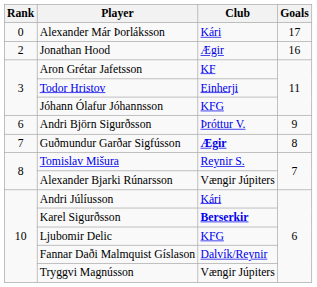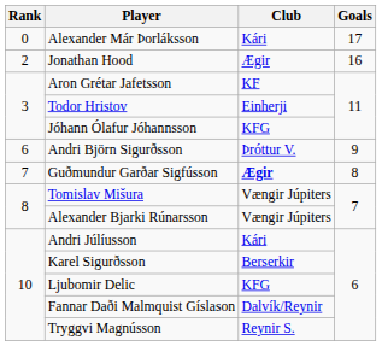 <table class="wikitable sortable" style="text-align:center">
 <tr>
 <th>Rank</th>
 <th>Player</th>
 <th>Club</th>
 <th>Goals</th>
 </tr>
 <tr>
 <td>0</td>
 <td align="left"> Alexander Már Þorláksson</td>
 <td align="left"><a href='#'>Kári</a></td>
 <td>17</td>
 </tr>
 <tr>
 <td>2</td>
 <td align="left"> Jonathan Hood</td>
 <td align="left"><a href='#'>Ægir</a></td>
 <td>16</td>
 </tr>
 <tr>
 <td rowspan="3">3</td>
 <td align="left"> Aron Grétar Jafetsson</td>
 <td align="left"><a href='#'>KF</a></td>
 <td rowspan="3">11</td>
 </tr>
 <tr>
 <td align="left"> <a href='#'>Todor Hristov</a></td>
 <td align="left"><a href='#'>Einherji</a></td>
 </tr>
 <tr>
 <td align="left"> Jóhann Ólafur Jóhannsson</td>
 <td align="left"><a href='#'>KFG</a></td>
 </tr>
 <tr>
 <td>6</td>
 <td align="left"> Andri Björn Sigurðsson</td>
 <td align="left"><a href='#'>Þróttur V.</a></td>
 <td>9</td>
 </tr>
 <tr>
 <td>7</td>
 <td align="left"> Guðmundur Garðar Sigfússon</td>
 <td align="left"><strong><a href='#'>Ægir</a></strong></td>
 <td>8</td>
 </tr>
 <tr>
 <td rowspan="2">8</td>
 <td align="left"> <a href='#'>Tomislav Mišura</a></td>
-<td align="left"><a href='#'>Reynir S.</a></td>
+<td align="left">Vængir Júpiters</td>
 <td rowspan="2">7</td>
 </tr>
 <tr>
 <td align="left"> Alexander Bjarki Rúnarsson</td>
 <td align="left">Vængir Júpiters</td>
 </tr>
 <tr>
 <td rowspan="5">10</td>
 <td align="left"> Andri Júlíusson</td>
 <td align="left"><a href='#'>Kári</a></td>
 <td rowspan="5">6</td>
 </tr>
 <tr>
 <td align="left"> Karel Sigurðsson</td>
-<td align="left"><strong><a href='#'>Berserkir</a></strong></td>
+<td align="left"><a href='#'>Berserkir</a></td>
 </tr>
 <tr>
 <td align="left"> Ljubomir Delic</td>
 <td align="left"><a href='#'>KFG</a></td>
 </tr>
 <tr>
 <td align="left"> Fannar Daði Malmquist Gíslason</td>
 <td align="left"><a href='#'>Dalvík/Reynir</a></td>
 </tr>
 <tr>
 <td align="left"> Tryggvi Magnússon</td>
-<td align="left">Vængir Júpiters</td>
+<td align="left"><a href='#'>Reynir S.</a></td>
 </tr>
 </table>
